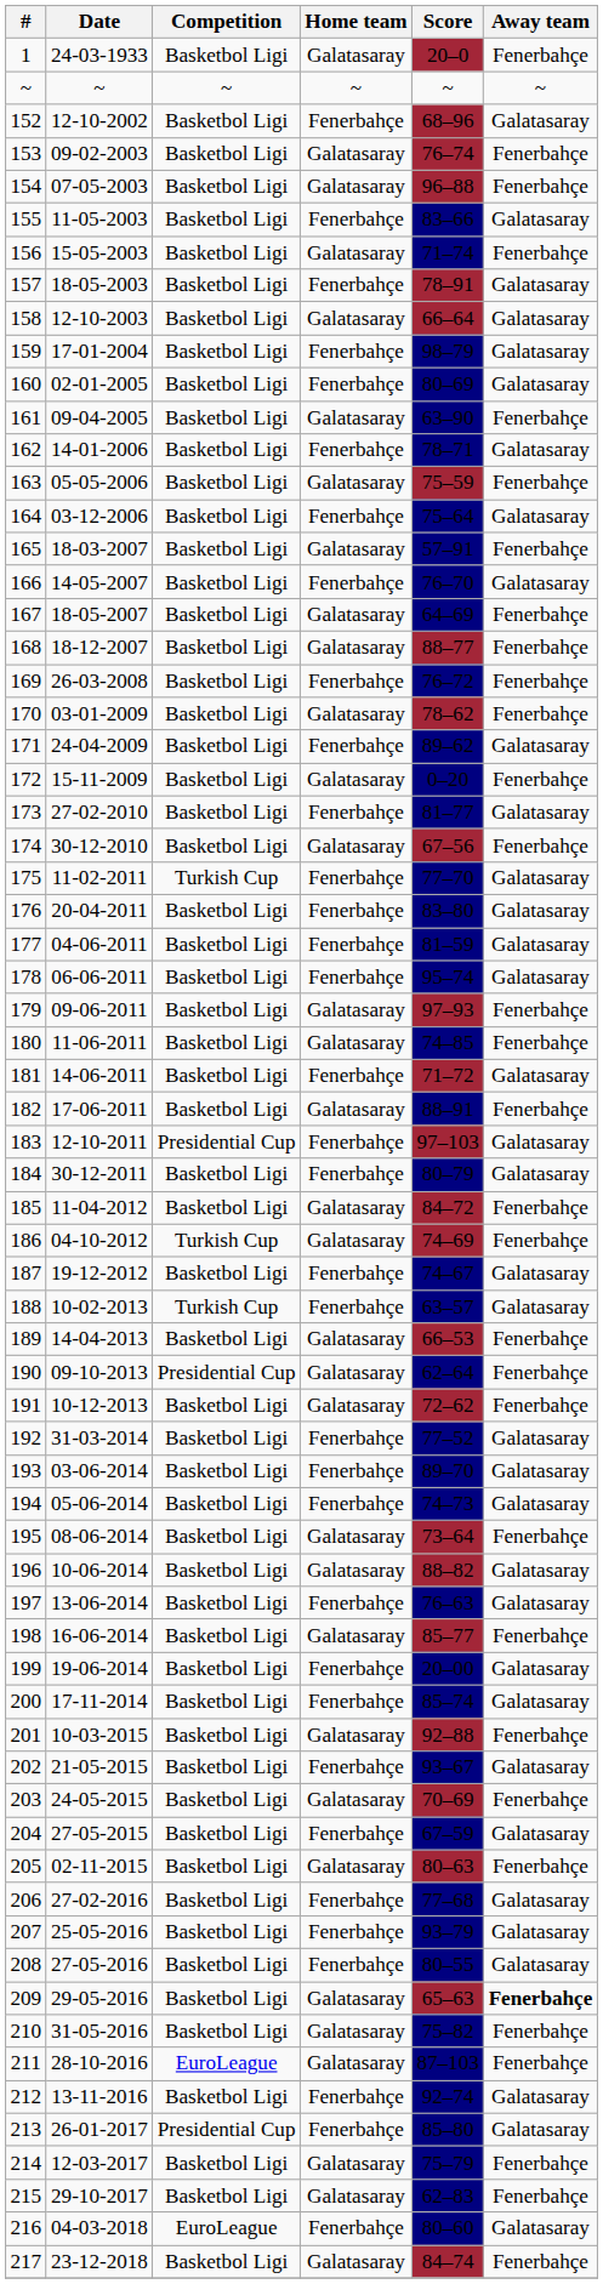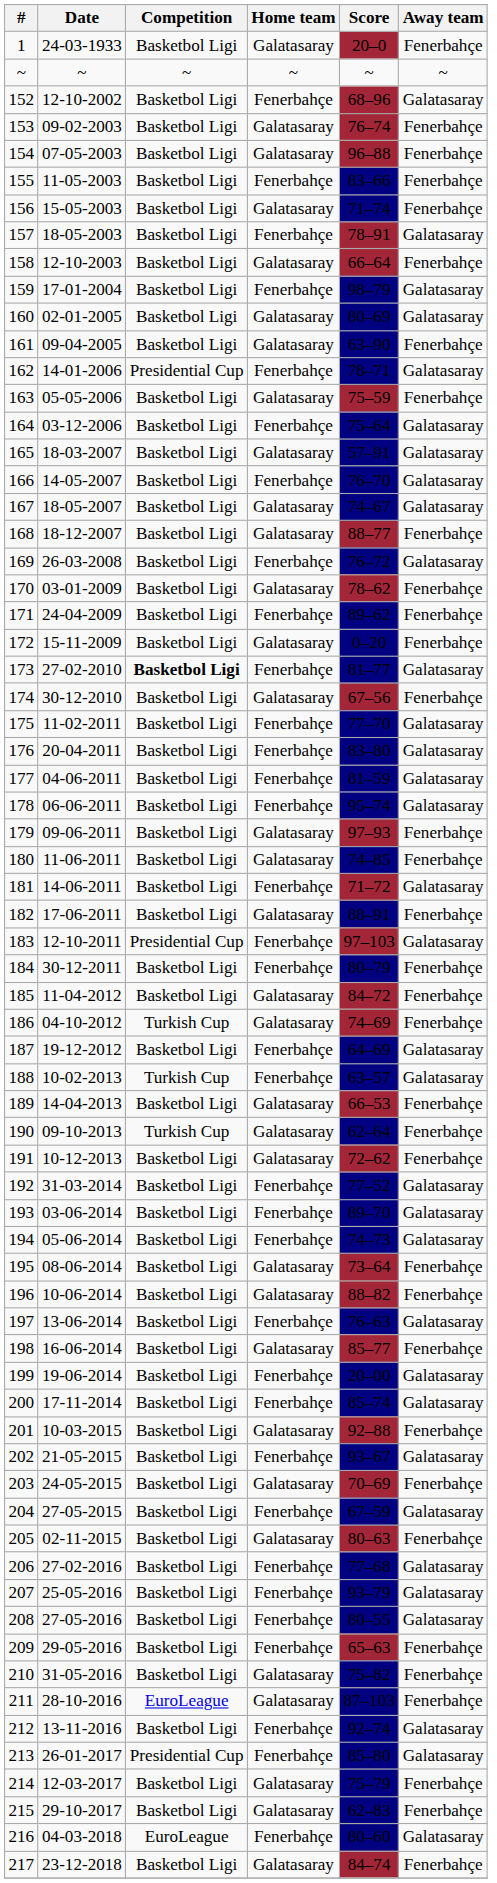 <table class="wikitable" style="text-align: center">
 <tr>
 <th>#</th>
 <th>Date</th>
 <th>Competition</th>
 <th>Home team</th>
 <th>Score</th>
 <th>Away team</th>
 </tr>
 <tr>
 <td>1</td>
 <td>24-03-1933</td>
 <td>Basketbol Ligi</td>
 <td>Galatasaray</td>
 <td bgcolor=A32638><span>20–0</span></td>
 <td>Fenerbahçe</td>
 </tr>
 <tr>
 <td>~</td>
 <td>~</td>
 <td>~</td>
 <td>~</td>
 <td>~</td>
 <td>~</td>
 </tr>
 <tr>
 <td>152</td>
 <td>12-10-2002</td>
 <td>Basketbol Ligi</td>
 <td>Fenerbahçe</td>
 <td bgcolor=A32638><span>68–96</span></td>
 <td>Galatasaray</td>
 </tr>
 <tr>
 <td>153</td>
 <td>09-02-2003</td>
 <td>Basketbol Ligi</td>
 <td>Galatasaray</td>
 <td bgcolor=A32638><span>76–74</span></td>
 <td>Fenerbahçe</td>
 </tr>
 <tr>
 <td>154</td>
 <td>07-05-2003</td>
 <td>Basketbol Ligi</td>
 <td>Galatasaray</td>
 <td bgcolor=A32638><span>96–88</span></td>
 <td>Fenerbahçe</td>
 </tr>
 <tr>
 <td>155</td>
 <td>11-05-2003</td>
 <td>Basketbol Ligi</td>
 <td>Fenerbahçe</td>
 <td bgcolor=navy><span>83–66</span></td>
-<td>Galatasaray</td>
+<td>Fenerbahçe</td>
 </tr>
 <tr>
 <td>156</td>
 <td>15-05-2003</td>
 <td>Basketbol Ligi</td>
 <td>Galatasaray</td>
 <td bgcolor=navy><span>71–74</span></td>
 <td>Fenerbahçe</td>
 </tr>
 <tr>
 <td>157</td>
 <td>18-05-2003</td>
 <td>Basketbol Ligi</td>
 <td>Fenerbahçe</td>
 <td bgcolor=A32638><span>78–91</span></td>
 <td>Galatasaray</td>
 </tr>
 <tr>
 <td>158</td>
 <td>12-10-2003</td>
 <td>Basketbol Ligi</td>
 <td>Galatasaray</td>
 <td bgcolor=A32638><span>66–64</span></td>
-<td>Galatasaray</td>
+<td>Fenerbahçe</td>
 </tr>
 <tr>
 <td>159</td>
 <td>17-01-2004</td>
 <td>Basketbol Ligi</td>
 <td>Fenerbahçe</td>
 <td bgcolor=navy><span>98–79</span></td>
 <td>Galatasaray</td>
 </tr>
 <tr>
 <td>160</td>
 <td>02-01-2005</td>
 <td>Basketbol Ligi</td>
-<td>Fenerbahçe</td>
+<td>Galatasaray</td>
 <td bgcolor=navy><span>80–69</span></td>
 <td>Galatasaray</td>
 </tr>
 <tr>
 <td>161</td>
 <td>09-04-2005</td>
 <td>Basketbol Ligi</td>
 <td>Galatasaray</td>
 <td bgcolor=navy><span>63–90</span></td>
 <td>Fenerbahçe</td>
 </tr>
 <tr>
 <td>162</td>
 <td>14-01-2006</td>
-<td>Basketbol Ligi</td>
+<td>Presidential Cup</td>
 <td>Fenerbahçe</td>
 <td bgcolor=navy><span>78–71</span></td>
 <td>Galatasaray</td>
 </tr>
 <tr>
 <td>163</td>
 <td>05-05-2006</td>
 <td>Basketbol Ligi</td>
 <td>Galatasaray</td>
 <td bgcolor=A32638><span>75–59</span></td>
 <td>Fenerbahçe</td>
 </tr>
 <tr>
 <td>164</td>
 <td>03-12-2006</td>
 <td>Basketbol Ligi</td>
 <td>Fenerbahçe</td>
 <td bgcolor=navy><span>75–64</span></td>
 <td>Galatasaray</td>
 </tr>
 <tr>
 <td>165</td>
 <td>18-03-2007</td>
 <td>Basketbol Ligi</td>
 <td>Galatasaray</td>
 <td bgcolor=navy><span>57–91</span></td>
-<td>Fenerbahçe</td>
+<td>Galatasaray</td>
 </tr>
 <tr>
 <td>166</td>
 <td>14-05-2007</td>
 <td>Basketbol Ligi</td>
 <td>Fenerbahçe</td>
 <td bgcolor=navy><span>76–70</span></td>
 <td>Galatasaray</td>
 </tr>
 <tr>
 <td>167</td>
 <td>18-05-2007</td>
 <td>Basketbol Ligi</td>
 <td>Galatasaray</td>
-<td bgcolor=navy><span>64–69</span></td>
-<td>Fenerbahçe</td>
+<td bgcolor=navy><span>74–67</span></td>
+<td>Galatasaray</td>
 </tr>
 <tr>
 <td>168</td>
 <td>18-12-2007</td>
 <td>Basketbol Ligi</td>
 <td>Galatasaray</td>
 <td bgcolor=A32638><span>88–77</span></td>
 <td>Fenerbahçe</td>
 </tr>
 <tr>
 <td>169</td>
 <td>26-03-2008</td>
 <td>Basketbol Ligi</td>
 <td>Fenerbahçe</td>
 <td bgcolor=navy><span>76–72</span></td>
-<td>Fenerbahçe</td>
+<td>Galatasaray</td>
 </tr>
 <tr>
 <td>170</td>
 <td>03-01-2009</td>
 <td>Basketbol Ligi</td>
 <td>Galatasaray</td>
 <td bgcolor=A32638><span>78–62</span></td>
 <td>Fenerbahçe</td>
 </tr>
 <tr>
 <td>171</td>
 <td>24-04-2009</td>
 <td>Basketbol Ligi</td>
 <td>Fenerbahçe</td>
 <td bgcolor=navy><span>89–62</span></td>
-<td>Galatasaray</td>
+<td>Fenerbahçe</td>
 </tr>
 <tr>
 <td>172</td>
 <td>15-11-2009</td>
 <td>Basketbol Ligi</td>
 <td>Galatasaray</td>
 <td bgcolor=navy><span>0–20</span></td>
 <td>Fenerbahçe</td>
 </tr>
 <tr>
 <td>173</td>
 <td>27-02-2010</td>
-<td>Basketbol Ligi</td>
+<td><strong>Basketbol Ligi</strong></td>
 <td>Fenerbahçe</td>
 <td bgcolor=navy><span>81–77</span></td>
 <td>Galatasaray</td>
 </tr>
 <tr>
 <td>174</td>
 <td>30-12-2010</td>
 <td>Basketbol Ligi</td>
 <td>Galatasaray</td>
 <td bgcolor=A32638><span>67–56</span></td>
 <td>Fenerbahçe</td>
 </tr>
 <tr>
 <td>175</td>
 <td>11-02-2011</td>
-<td>Turkish Cup</td>
+<td>Basketbol Ligi</td>
 <td>Fenerbahçe</td>
 <td bgcolor=navy><span>77–70</span></td>
 <td>Galatasaray</td>
 </tr>
 <tr>
 <td>176</td>
 <td>20-04-2011</td>
 <td>Basketbol Ligi</td>
 <td>Fenerbahçe</td>
 <td bgcolor=navy><span>83–80</span></td>
 <td>Galatasaray</td>
 </tr>
 <tr>
 <td>177</td>
 <td>04-06-2011</td>
 <td>Basketbol Ligi</td>
 <td>Fenerbahçe</td>
 <td bgcolor=navy><span>81–59</span></td>
 <td>Galatasaray</td>
 </tr>
 <tr>
 <td>178</td>
 <td>06-06-2011</td>
 <td>Basketbol Ligi</td>
 <td>Fenerbahçe</td>
 <td bgcolor=navy><span>95–74</span></td>
 <td>Galatasaray</td>
 </tr>
 <tr>
 <td>179</td>
 <td>09-06-2011</td>
 <td>Basketbol Ligi</td>
 <td>Galatasaray</td>
 <td bgcolor=A32638><span>97–93</span></td>
 <td>Fenerbahçe</td>
 </tr>
 <tr>
 <td>180</td>
 <td>11-06-2011</td>
 <td>Basketbol Ligi</td>
 <td>Galatasaray</td>
 <td bgcolor=navy><span>74–85</span></td>
 <td>Fenerbahçe</td>
 </tr>
 <tr>
 <td>181</td>
 <td>14-06-2011</td>
 <td>Basketbol Ligi</td>
 <td>Fenerbahçe</td>
 <td bgcolor=A32638><span>71–72</span></td>
 <td>Galatasaray</td>
 </tr>
 <tr>
 <td>182</td>
 <td>17-06-2011</td>
 <td>Basketbol Ligi</td>
 <td>Galatasaray</td>
 <td bgcolor=navy><span>88–91</span></td>
 <td>Fenerbahçe</td>
 </tr>
 <tr>
 <td>183</td>
 <td>12-10-2011</td>
 <td>Presidential Cup</td>
 <td>Fenerbahçe</td>
 <td bgcolor=A32638><span>97–103</span></td>
 <td>Galatasaray</td>
 </tr>
 <tr>
 <td>184</td>
 <td>30-12-2011</td>
 <td>Basketbol Ligi</td>
 <td>Fenerbahçe</td>
 <td bgcolor=navy><span>80–79</span></td>
-<td>Galatasaray</td>
+<td>Fenerbahçe</td>
 </tr>
 <tr>
 <td>185</td>
 <td>11-04-2012</td>
 <td>Basketbol Ligi</td>
 <td>Galatasaray</td>
 <td bgcolor=A32638><span>84–72</span></td>
 <td>Fenerbahçe</td>
 </tr>
 <tr>
 <td>186</td>
 <td>04-10-2012</td>
 <td>Turkish Cup</td>
 <td>Galatasaray</td>
 <td bgcolor=A32638><span>74–69</span></td>
 <td>Fenerbahçe</td>
 </tr>
 <tr>
 <td>187</td>
 <td>19-12-2012</td>
 <td>Basketbol Ligi</td>
 <td>Fenerbahçe</td>
-<td bgcolor=navy><span>74–67</span></td>
+<td bgcolor=navy><span>64–69</span></td>
 <td>Galatasaray</td>
 </tr>
 <tr>
 <td>188</td>
 <td>10-02-2013</td>
 <td>Turkish Cup</td>
 <td>Fenerbahçe</td>
 <td bgcolor=navy><span>63–57</span></td>
 <td>Galatasaray</td>
 </tr>
 <tr>
 <td>189</td>
 <td>14-04-2013</td>
 <td>Basketbol Ligi</td>
 <td>Galatasaray</td>
 <td bgcolor=A32638><span>66–53</span></td>
 <td>Fenerbahçe</td>
 </tr>
 <tr>
 <td>190</td>
 <td>09-10-2013</td>
-<td>Presidential Cup</td>
+<td>Turkish Cup</td>
 <td>Galatasaray</td>
 <td bgcolor=navy><span>62–64</span></td>
 <td>Fenerbahçe</td>
 </tr>
 <tr>
 <td>191</td>
 <td>10-12-2013</td>
 <td>Basketbol Ligi</td>
 <td>Galatasaray</td>
 <td bgcolor=A32638><span>72–62</span></td>
 <td>Fenerbahçe</td>
 </tr>
 <tr>
 <td>192</td>
 <td>31-03-2014</td>
 <td>Basketbol Ligi</td>
 <td>Fenerbahçe</td>
 <td bgcolor=navy><span>77–52</span></td>
 <td>Galatasaray</td>
 </tr>
 <tr>
 <td>193</td>
 <td>03-06-2014</td>
 <td>Basketbol Ligi</td>
 <td>Fenerbahçe</td>
 <td bgcolor=navy><span>89–70</span></td>
 <td>Galatasaray</td>
 </tr>
 <tr>
 <td>194</td>
 <td>05-06-2014</td>
 <td>Basketbol Ligi</td>
 <td>Fenerbahçe</td>
 <td bgcolor=navy><span>74–73</span></td>
 <td>Galatasaray</td>
 </tr>
 <tr>
 <td>195</td>
 <td>08-06-2014</td>
 <td>Basketbol Ligi</td>
 <td>Galatasaray</td>
 <td bgcolor=A32638><span>73–64</span></td>
 <td>Fenerbahçe</td>
 </tr>
 <tr>
 <td>196</td>
 <td>10-06-2014</td>
 <td>Basketbol Ligi</td>
 <td>Galatasaray</td>
 <td bgcolor=A32638><span>88–82</span></td>
-<td>Galatasaray</td>
+<td>Fenerbahçe</td>
 </tr>
 <tr>
 <td>197</td>
 <td>13-06-2014</td>
 <td>Basketbol Ligi</td>
 <td>Fenerbahçe</td>
 <td bgcolor=navy><span>76–63</span></td>
 <td>Galatasaray</td>
 </tr>
 <tr>
 <td>198</td>
 <td>16-06-2014</td>
 <td>Basketbol Ligi</td>
 <td>Galatasaray</td>
 <td bgcolor=A32638><span>85–77</span></td>
 <td>Fenerbahçe</td>
 </tr>
 <tr>
 <td>199</td>
 <td>19-06-2014</td>
 <td>Basketbol Ligi</td>
 <td>Fenerbahçe</td>
 <td bgcolor=navy><span>20–00</span></td>
 <td>Galatasaray</td>
 </tr>
 <tr>
 <td>200</td>
 <td>17-11-2014</td>
 <td>Basketbol Ligi</td>
 <td>Fenerbahçe</td>
 <td bgcolor=navy><span>85–74</span></td>
 <td>Galatasaray</td>
 </tr>
 <tr>
 <td>201</td>
 <td>10-03-2015</td>
 <td>Basketbol Ligi</td>
 <td>Galatasaray</td>
 <td bgcolor=A32638><span>92–88</span></td>
 <td>Fenerbahçe</td>
 </tr>
 <tr>
 <td>202</td>
 <td>21-05-2015</td>
 <td>Basketbol Ligi</td>
 <td>Fenerbahçe</td>
 <td bgcolor=navy><span>93–67</span></td>
 <td>Galatasaray</td>
 </tr>
 <tr>
 <td>203</td>
 <td>24-05-2015</td>
 <td>Basketbol Ligi</td>
 <td>Galatasaray</td>
 <td bgcolor=A32638><span>70–69</span></td>
 <td>Fenerbahçe</td>
 </tr>
 <tr>
 <td>204</td>
 <td>27-05-2015</td>
 <td>Basketbol Ligi</td>
 <td>Fenerbahçe</td>
 <td bgcolor=navy><span>67–59</span></td>
 <td>Galatasaray</td>
 </tr>
 <tr>
 <td>205</td>
 <td>02-11-2015</td>
 <td>Basketbol Ligi</td>
 <td>Galatasaray</td>
 <td bgcolor=A32638><span>80–63</span></td>
 <td>Fenerbahçe</td>
 </tr>
 <tr>
 <td>206</td>
 <td>27-02-2016</td>
 <td>Basketbol Ligi</td>
 <td>Fenerbahçe</td>
 <td bgcolor=navy><span>77–68</span></td>
 <td>Galatasaray</td>
 </tr>
 <tr>
 <td>207</td>
 <td>25-05-2016</td>
 <td>Basketbol Ligi</td>
 <td>Fenerbahçe</td>
 <td bgcolor=navy><span>93–79</span></td>
 <td>Galatasaray</td>
 </tr>
 <tr>
 <td>208</td>
 <td>27-05-2016</td>
 <td>Basketbol Ligi</td>
 <td>Fenerbahçe</td>
 <td bgcolor=navy><span>80–55</span></td>
 <td>Galatasaray</td>
 </tr>
 <tr>
 <td>209</td>
 <td>29-05-2016</td>
 <td>Basketbol Ligi</td>
-<td>Galatasaray</td>
+<td>Fenerbahçe</td>
 <td bgcolor=A32638><span>65–63</span></td>
-<td><strong>Fenerbahçe</strong></td>
+<td>Fenerbahçe</td>
 </tr>
 <tr>
 <td>210</td>
 <td>31-05-2016</td>
 <td>Basketbol Ligi</td>
 <td>Galatasaray</td>
 <td bgcolor=navy><span>75–82</span></td>
 <td>Fenerbahçe</td>
 </tr>
 <tr>
 <td>211</td>
 <td>28-10-2016</td>
 <td><a href='#'>EuroLeague</a></td>
 <td>Galatasaray</td>
 <td bgcolor=navy><span>87–103</span></td>
 <td>Fenerbahçe</td>
 </tr>
 <tr>
 <td>212</td>
 <td>13-11-2016</td>
 <td>Basketbol Ligi</td>
 <td>Fenerbahçe</td>
 <td bgcolor=navy><span>92–74</span></td>
 <td>Galatasaray</td>
 </tr>
 <tr>
 <td>213</td>
 <td>26-01-2017</td>
 <td>Presidential Cup</td>
 <td>Fenerbahçe</td>
 <td bgcolor=navy><span>85–80</span></td>
 <td>Galatasaray</td>
 </tr>
 <tr>
 <td>214</td>
 <td>12-03-2017</td>
 <td>Basketbol Ligi</td>
 <td>Galatasaray</td>
 <td bgcolor=navy><span>75–79</span></td>
 <td>Fenerbahçe</td>
 </tr>
 <tr>
 <td>215</td>
 <td>29-10-2017</td>
 <td>Basketbol Ligi</td>
 <td>Galatasaray</td>
 <td bgcolor=navy><span>62–83</span></td>
 <td>Fenerbahçe</td>
 </tr>
 <tr>
 <td>216</td>
 <td>04-03-2018</td>
 <td>EuroLeague</td>
 <td>Fenerbahçe</td>
 <td bgcolor=navy><span>80–60</span></td>
 <td>Galatasaray</td>
 </tr>
 <tr>
 <td>217</td>
 <td>23-12-2018</td>
 <td>Basketbol Ligi</td>
 <td>Galatasaray</td>
 <td bgcolor=A32638><span>84–74</span></td>
 <td>Fenerbahçe</td>
 </tr>
 <tr>
 </tr>
 </table>
